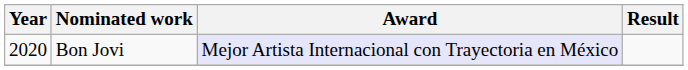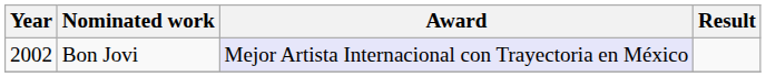 <table class="wikitable">
 <tr>
 <th>Year</th>
 <th>Nominated work</th>
 <th>Award</th>
 <th>Result</th>
 </tr>
 <tr>
-<td style="text-align:center;">2020</td>
+<td style="text-align:center;">2002</td>
 <td>Bon Jovi</td>
 <td style="background: lavender;">Mejor Artista Internacional con Trayectoria en México</td>
 <td></td>
 </tr>
 <tr>
 </tr>
 </table>
